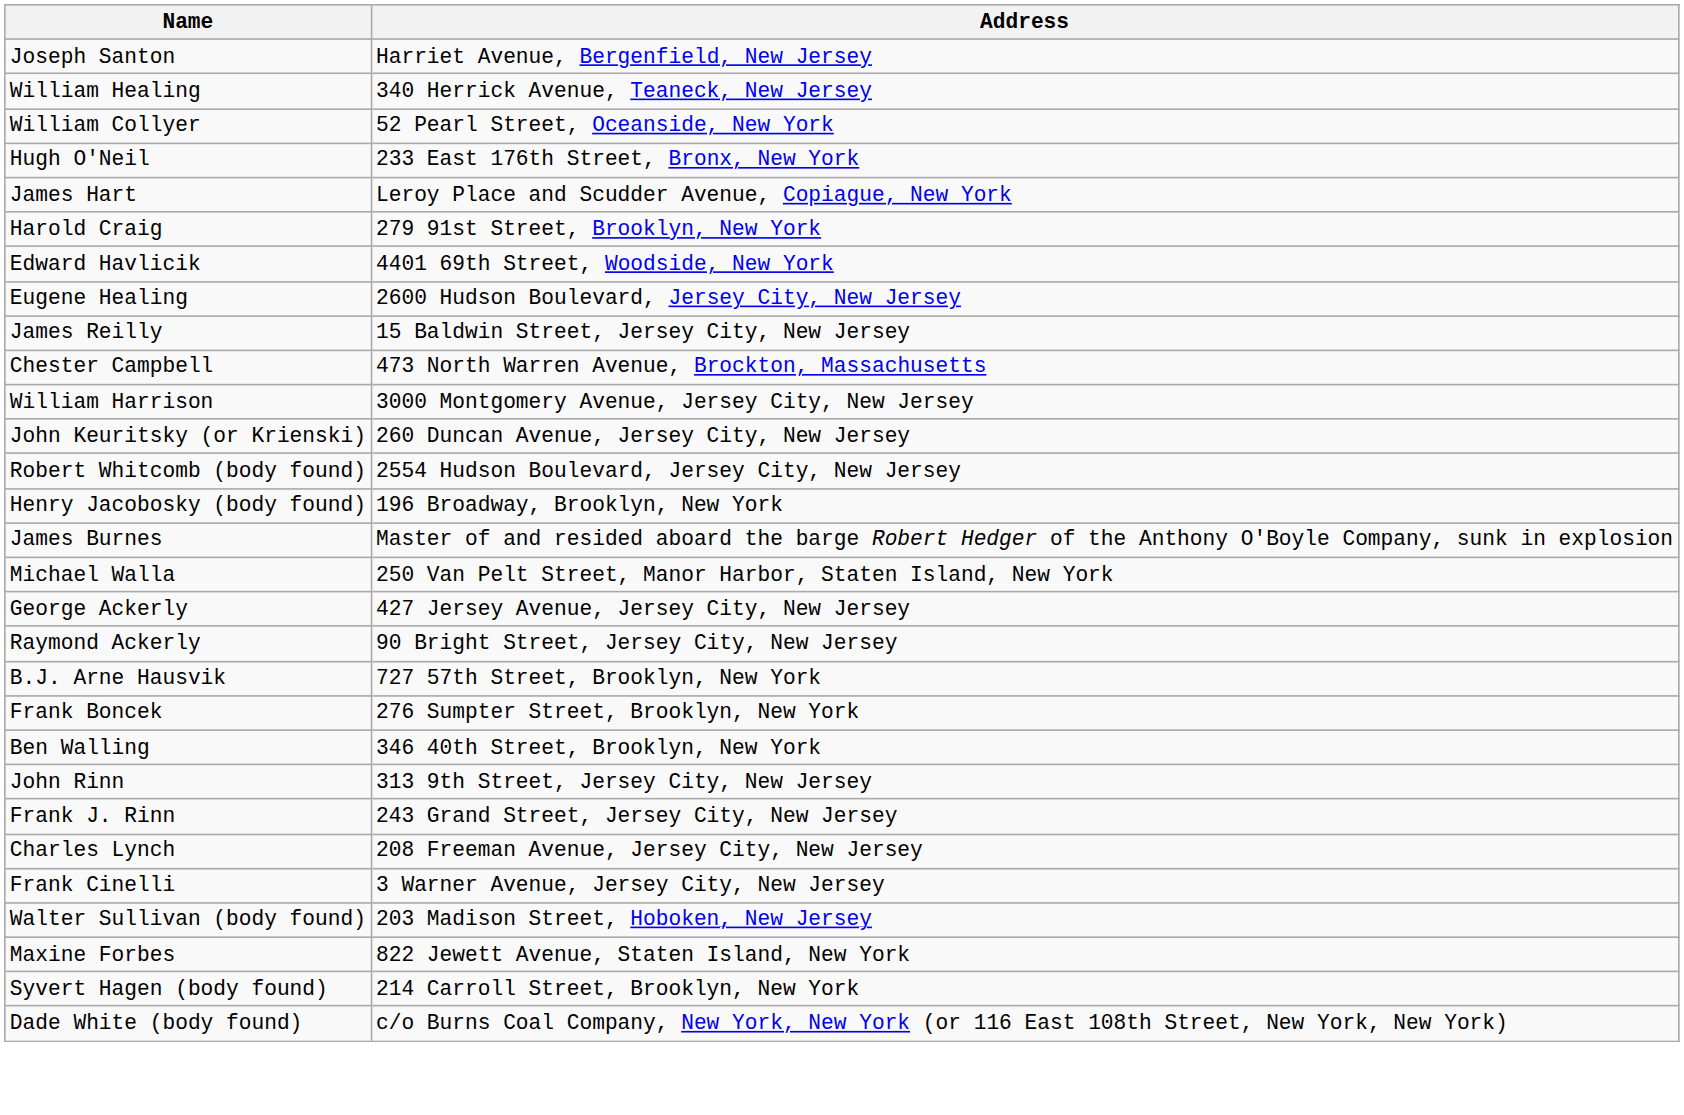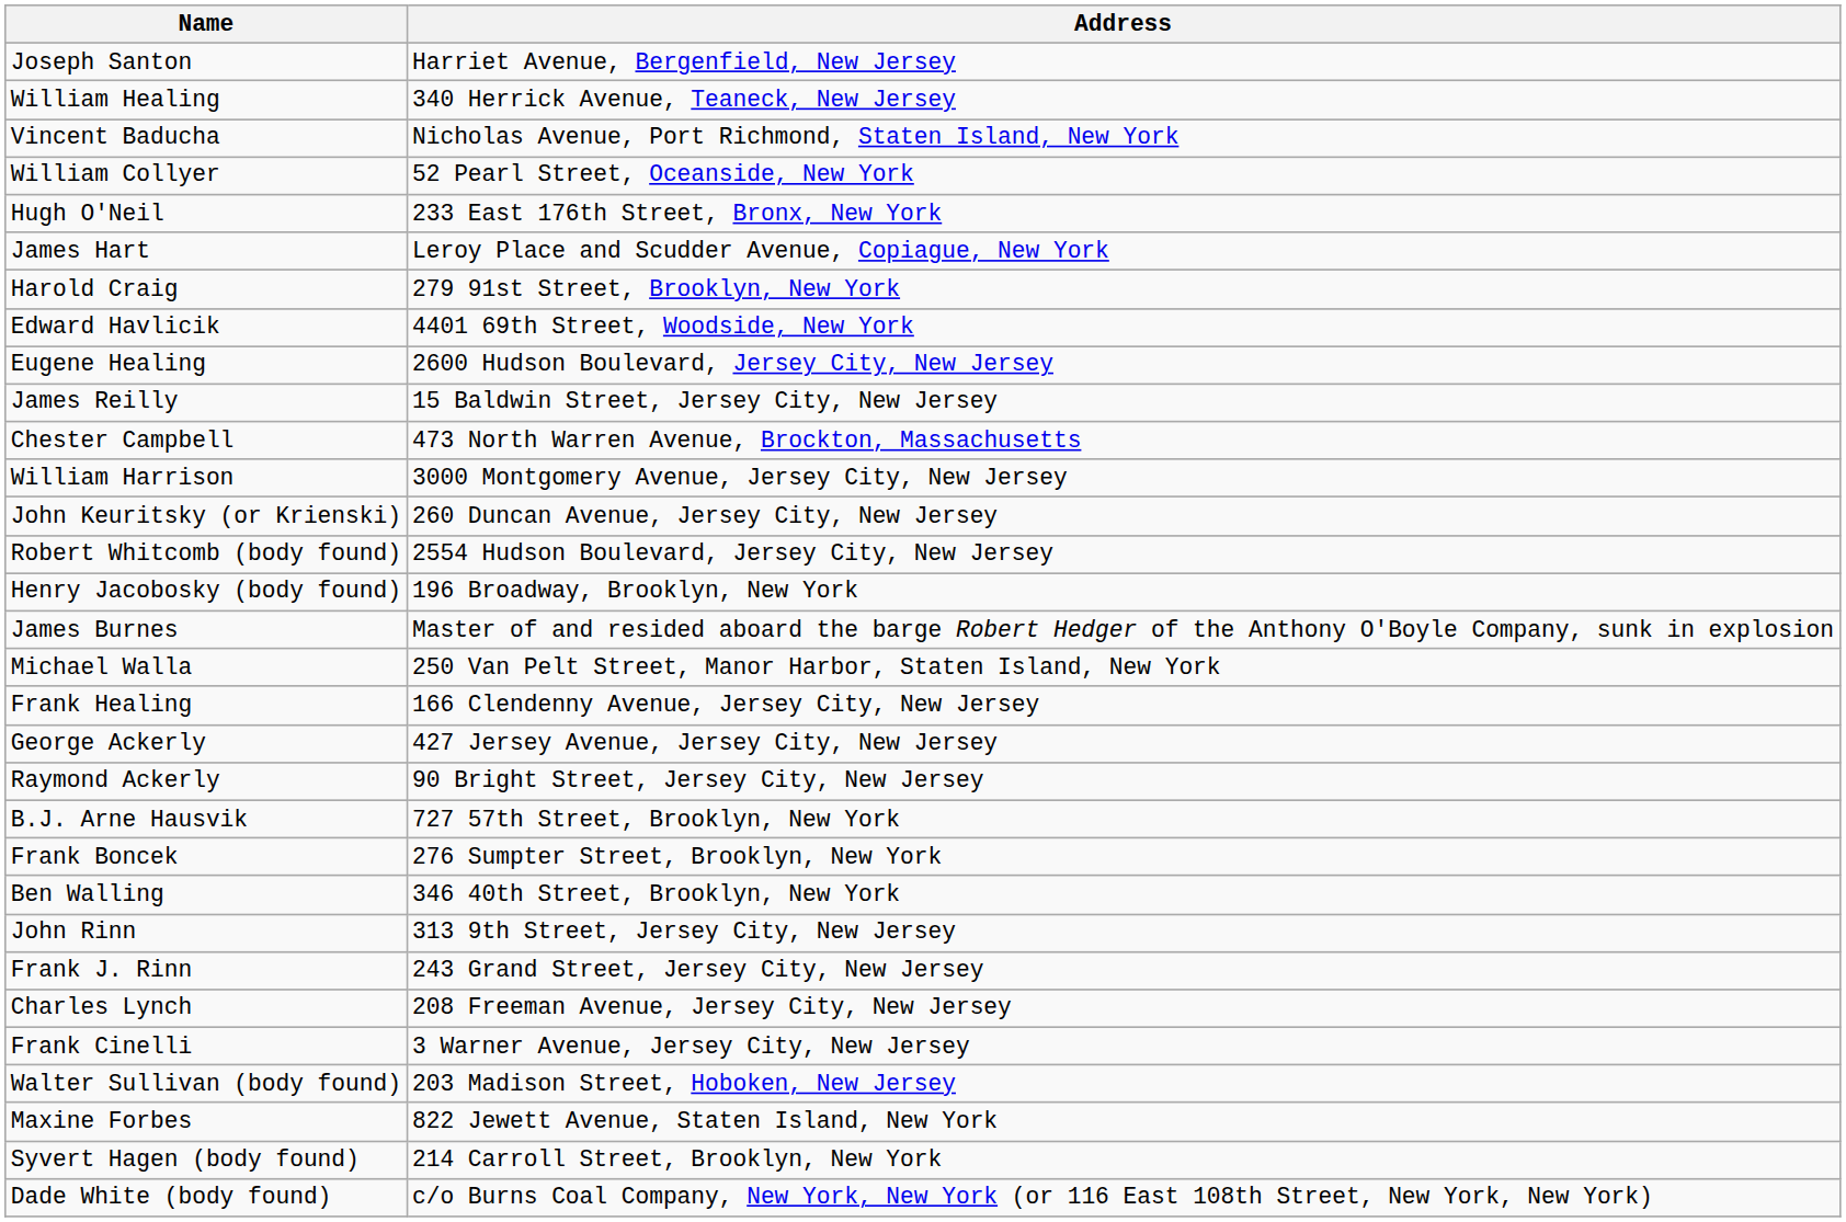 <table class="wikitable">
 <tr>
 <th>Name</th>
 <th>Address</th>
 </tr>
 <tr>
 <td>Joseph Santon</td>
 <td>Harriet Avenue, <a href='#'>Bergenfield, New Jersey</a></td>
 </tr>
 <tr>
 <td>William Healing</td>
 <td>340 Herrick Avenue, <a href='#'>Teaneck, New Jersey</a></td>
+</tr>
+<tr>
+<td>Vincent Baducha</td>
+<td>Nicholas Avenue, Port Richmond, <a href='#'>Staten Island, New York</a></td>
 </tr>
 <tr>
 <td>William Collyer</td>
 <td>52 Pearl Street, <a href='#'>Oceanside, New York</a></td>
 </tr>
 <tr>
 <td>Hugh O'Neil</td>
 <td>233 East 176th Street, <a href='#'>Bronx, New York</a></td>
 </tr>
 <tr>
 <td>James Hart</td>
 <td>Leroy Place and Scudder Avenue, <a href='#'>Copiague, New York</a></td>
 </tr>
 <tr>
 <td>Harold Craig</td>
 <td>279 91st Street, <a href='#'>Brooklyn, New York</a></td>
 </tr>
 <tr>
 <td>Edward Havlicik</td>
 <td>4401 69th Street, <a href='#'>Woodside, New York</a></td>
 </tr>
 <tr>
 <td>Eugene Healing</td>
 <td>2600 Hudson Boulevard, <a href='#'>Jersey City, New Jersey</a></td>
 </tr>
 <tr>
 <td>James Reilly</td>
 <td>15 Baldwin Street, Jersey City, New Jersey</td>
 </tr>
 <tr>
 <td>Chester Campbell</td>
 <td>473 North Warren Avenue, <a href='#'>Brockton, Massachusetts</a></td>
 </tr>
 <tr>
 <td>William Harrison</td>
 <td>3000 Montgomery Avenue, Jersey City, New Jersey</td>
 </tr>
 <tr>
 <td>John Keuritsky (or Krienski)</td>
 <td>260 Duncan Avenue, Jersey City, New Jersey</td>
 </tr>
 <tr>
 <td>Robert Whitcomb (body found)</td>
 <td>2554 Hudson Boulevard, Jersey City, New Jersey</td>
 </tr>
 <tr>
 <td>Henry Jacobosky (body found)</td>
 <td>196 Broadway, Brooklyn, New York</td>
 </tr>
 <tr>
 <td>James Burnes</td>
 <td>Master of and resided aboard the barge <em>Robert Hedger</em> of the Anthony O'Boyle Company, sunk in explosion</td>
 </tr>
 <tr>
 <td>Michael Walla</td>
 <td>250 Van Pelt Street, Manor Harbor, Staten Island, New York</td>
 </tr>
 <tr>
+<td>Frank Healing</td>
+<td>166 Clendenny Avenue, Jersey City, New Jersey</td>
+</tr>
+<tr>
 <td>George Ackerly</td>
 <td>427 Jersey Avenue, Jersey City, New Jersey</td>
 </tr>
 <tr>
 <td>Raymond Ackerly</td>
 <td>90 Bright Street, Jersey City, New Jersey</td>
 </tr>
 <tr>
 <td>B.J. Arne Hausvik</td>
 <td>727 57th Street, Brooklyn, New York</td>
 </tr>
 <tr>
 <td>Frank Boncek</td>
 <td>276 Sumpter Street, Brooklyn, New York</td>
 </tr>
 <tr>
 <td>Ben Walling</td>
 <td>346 40th Street, Brooklyn, New York</td>
 </tr>
 <tr>
 <td>John Rinn</td>
 <td>313 9th Street, Jersey City, New Jersey</td>
 </tr>
 <tr>
 <td>Frank J. Rinn</td>
 <td>243 Grand Street, Jersey City, New Jersey</td>
 </tr>
 <tr>
 <td>Charles Lynch</td>
 <td>208 Freeman Avenue, Jersey City, New Jersey</td>
 </tr>
 <tr>
 <td>Frank Cinelli</td>
 <td>3 Warner Avenue, Jersey City, New Jersey</td>
 </tr>
 <tr>
 <td>Walter Sullivan (body found)</td>
 <td>203 Madison Street, <a href='#'>Hoboken, New Jersey</a></td>
 </tr>
 <tr>
 <td>Maxine Forbes</td>
 <td>822 Jewett Avenue, Staten Island, New York</td>
 </tr>
 <tr>
 <td>Syvert Hagen (body found)</td>
 <td>214 Carroll Street, Brooklyn, New York</td>
 </tr>
 <tr>
 <td>Dade White (body found)</td>
 <td>c/o Burns Coal Company, <a href='#'>New York, New York</a> (or 116 East 108th Street, New York, New York)</td>
 </tr>
 </table>
